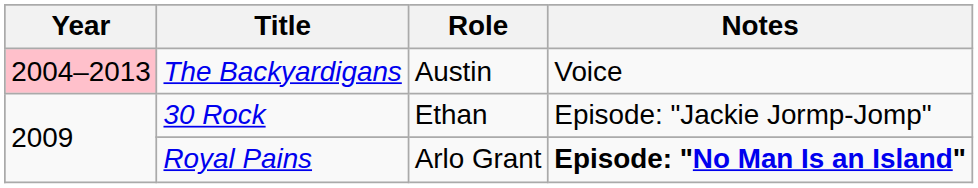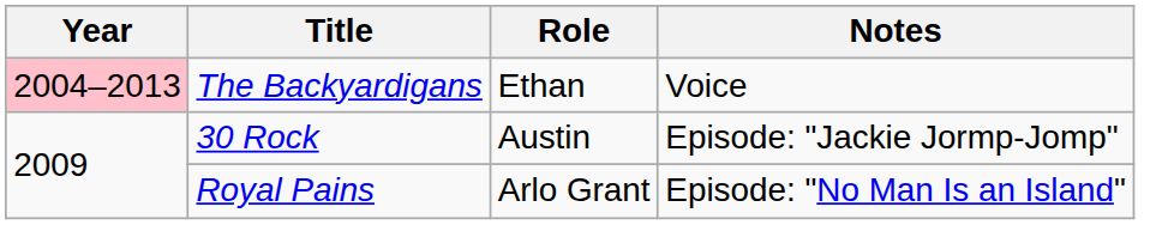 <table class="wikitable sortable">
 <tr>
 <th scope="col">Year</th>
 <th scope="col">Title</th>
 <th scope="col">Role</th>
 <th scope="col">Notes</th>
 </tr>
 <tr>
 <td style="background: pink;">2004–2013</td>
 <td><em><a href='#'>The Backyardigans</a></em></td>
-<td>Austin</td>
+<td>Ethan</td>
 <td>Voice</td>
 </tr>
 <tr>
 <td rowspan=2>2009</td>
 <td><em><a href='#'>30 Rock</a></em></td>
-<td>Ethan</td>
+<td>Austin</td>
 <td>Episode: "Jackie Jormp-Jomp"</td>
 </tr>
 <tr>
 <td><em><a href='#'>Royal Pains</a></em></td>
 <td>Arlo Grant</td>
-<td><strong>Episode: "<a href='#'>No Man Is an Island</a>"</strong></td>
+<td>Episode: "<a href='#'>No Man Is an Island</a>"</td>
 </tr>
 </table>
